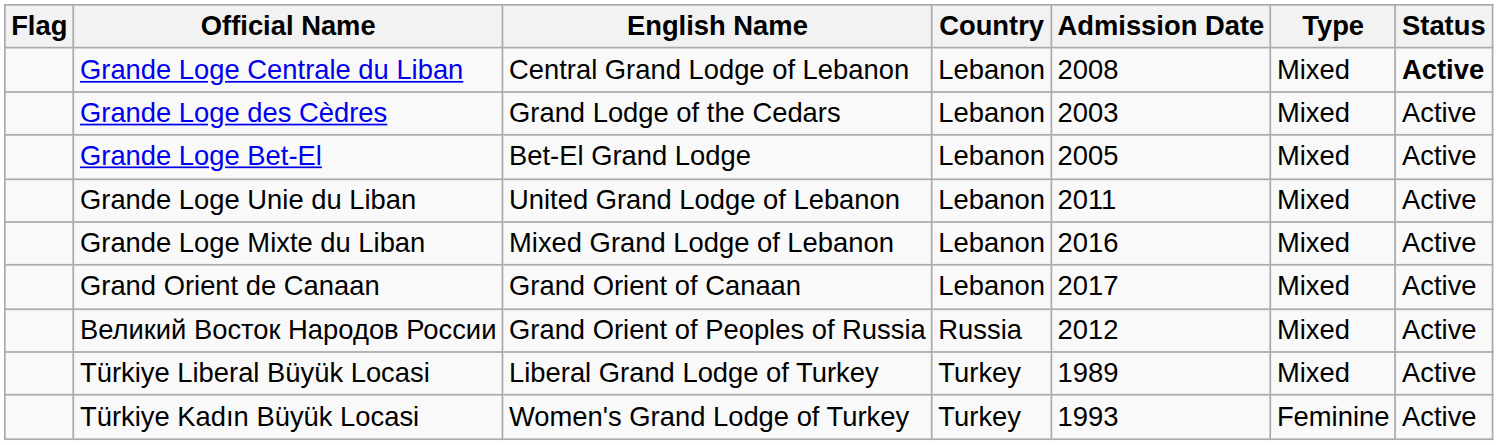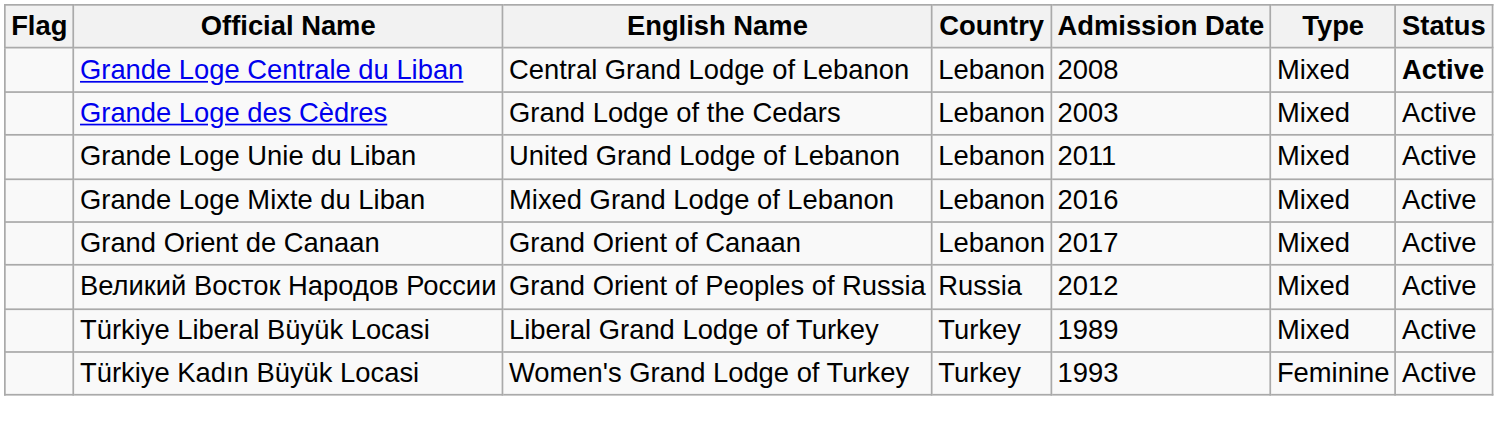 <table class="wikitable sortable">
 <tr>
 <th>Flag</th>
 <th>Official Name</th>
 <th>English Name</th>
 <th>Country</th>
 <th>Admission Date</th>
 <th>Type</th>
 <th>Status</th>
 </tr>
 <tr>
 <td></td>
 <td><a href='#'>Grande Loge Centrale du Liban</a></td>
 <td>Central Grand Lodge of Lebanon</td>
 <td>Lebanon</td>
 <td>2008</td>
 <td>Mixed</td>
 <td><strong>Active</strong></td>
 </tr>
 <tr>
 <td></td>
 <td><a href='#'>Grande Loge des Cèdres</a></td>
 <td>Grand Lodge of the Cedars</td>
 <td>Lebanon</td>
 <td>2003</td>
-<td>Mixed</td>
-<td>Active</td>
-</tr>
-<tr>
-<td></td>
-<td><a href='#'>Grande Loge Bet-El</a></td>
-<td>Bet-El Grand Lodge</td>
-<td>Lebanon</td>
-<td>2005</td>
 <td>Mixed</td>
 <td>Active</td>
 </tr>
 <tr>
 <td></td>
 <td>Grande Loge Unie du Liban</td>
 <td>United Grand Lodge of Lebanon</td>
 <td>Lebanon</td>
 <td>2011</td>
 <td>Mixed</td>
 <td>Active</td>
 </tr>
 <tr>
 <td></td>
 <td>Grande Loge Mixte du Liban</td>
 <td>Mixed Grand Lodge of Lebanon</td>
 <td>Lebanon</td>
 <td>2016</td>
 <td>Mixed</td>
 <td>Active</td>
 </tr>
 <tr>
 <td></td>
 <td>Grand Orient de Canaan</td>
 <td>Grand Orient of Canaan</td>
 <td>Lebanon</td>
 <td>2017</td>
 <td>Mixed</td>
 <td>Active</td>
 </tr>
 <tr>
 <td></td>
 <td>Великий Восток Народов России</td>
 <td>Grand Orient of Peoples of Russia</td>
 <td>Russia</td>
 <td>2012</td>
 <td>Mixed</td>
 <td>Active</td>
 </tr>
 <tr>
 <td></td>
 <td>Türkiye Liberal Büyük Locasi</td>
 <td>Liberal Grand Lodge of Turkey</td>
 <td>Turkey</td>
 <td>1989</td>
 <td>Mixed</td>
 <td>Active</td>
 </tr>
 <tr>
 <td></td>
 <td>Türkiye Kadın Büyük Locasi</td>
 <td>Women's Grand Lodge of Turkey</td>
 <td>Turkey</td>
 <td>1993</td>
 <td>Feminine</td>
 <td>Active</td>
 </tr>
 </table>
